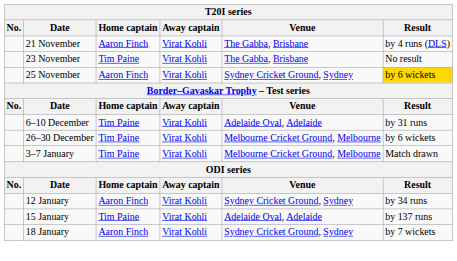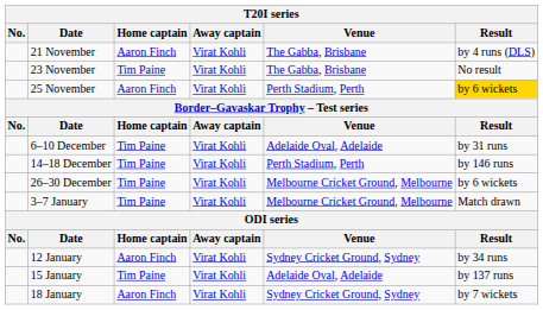 <table class="wikitable">
 <tr>
 <th colspan="6">T20I series</th>
 </tr>
 <tr>
 <th>No.</th>
 <th>Date</th>
 <th>Home captain</th>
 <th>Away captain</th>
 <th>Venue</th>
 <th>Result</th>
 </tr>
 <tr>
 <td></td>
 <td>21 November</td>
 <td><a href='#'>Aaron Finch</a></td>
 <td><a href='#'>Virat Kohli</a></td>
 <td><a href='#'>The Gabba</a>, <a href='#'>Brisbane</a></td>
 <td> by 4 runs (<a href='#'>DLS</a>)</td>
 </tr>
 <tr>
 <td></td>
 <td>23 November</td>
 <td><a href='#'>Tim Paine</a></td>
 <td><a href='#'>Virat Kohli</a></td>
 <td><a href='#'>The Gabba</a>, <a href='#'>Brisbane</a></td>
 <td>No result</td>
 </tr>
 <tr>
 <td></td>
 <td>25 November</td>
 <td><a href='#'>Aaron Finch</a></td>
 <td><a href='#'>Virat Kohli</a></td>
-<td><a href='#'>Sydney Cricket Ground</a>, <a href='#'>Sydney</a></td>
+<td><a href='#'>Perth Stadium</a>, <a href='#'>Perth</a></td>
 <td style="background: gold;"> by 6 wickets</td>
 </tr>
 <tr>
 <th colspan="6"><a href='#'>Border–Gavaskar Trophy</a> – Test series</th>
 </tr>
 <tr>
 <th>No.</th>
 <th>Date</th>
 <th>Home captain</th>
 <th>Away captain</th>
 <th>Venue</th>
 <th>Result</th>
 </tr>
 <tr>
 <td></td>
 <td>6–10 December</td>
 <td><a href='#'>Tim Paine</a></td>
 <td><a href='#'>Virat Kohli</a></td>
 <td><a href='#'>Adelaide Oval</a>, <a href='#'>Adelaide</a></td>
 <td> by 31 runs</td>
+</tr>
+<tr>
+<td></td>
+<td>14–18 December</td>
+<td><a href='#'>Tim Paine</a></td>
+<td><a href='#'>Virat Kohli</a></td>
+<td><a href='#'>Perth Stadium</a>, <a href='#'>Perth</a></td>
+<td> by 146 runs</td>
 </tr>
 <tr>
 <td></td>
 <td>26–30 December</td>
 <td><a href='#'>Tim Paine</a></td>
 <td><a href='#'>Virat Kohli</a></td>
 <td><a href='#'>Melbourne Cricket Ground</a>, <a href='#'>Melbourne</a></td>
 <td> by 6 wickets</td>
 </tr>
 <tr>
 <td></td>
 <td>3–7 January</td>
 <td><a href='#'>Tim Paine</a></td>
 <td><a href='#'>Virat Kohli</a></td>
 <td><a href='#'>Melbourne Cricket Ground</a>, <a href='#'>Melbourne</a></td>
 <td>Match drawn</td>
 </tr>
 <tr>
 <th colspan="6">ODI series</th>
 </tr>
 <tr>
 <th>No.</th>
 <th>Date</th>
 <th>Home captain</th>
 <th>Away captain</th>
 <th>Venue</th>
 <th>Result</th>
 </tr>
 <tr>
 <td></td>
 <td>12 January</td>
 <td><a href='#'>Aaron Finch</a></td>
 <td><a href='#'>Virat Kohli</a></td>
 <td><a href='#'>Sydney Cricket Ground</a>, <a href='#'>Sydney</a></td>
 <td> by 34 runs</td>
 </tr>
 <tr>
 <td></td>
 <td>15 January</td>
 <td><a href='#'>Tim Paine</a></td>
 <td><a href='#'>Virat Kohli</a></td>
 <td><a href='#'>Adelaide Oval</a>, <a href='#'>Adelaide</a></td>
 <td> by 137 runs</td>
 </tr>
 <tr>
 <td></td>
 <td>18 January</td>
 <td><a href='#'>Aaron Finch</a></td>
 <td><a href='#'>Virat Kohli</a></td>
 <td><a href='#'>Sydney Cricket Ground</a>, <a href='#'>Sydney</a></td>
 <td> by 7 wickets</td>
 </tr>
 </table>
